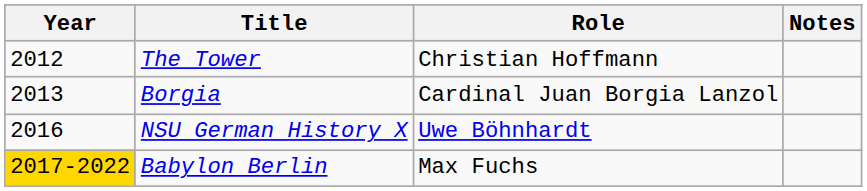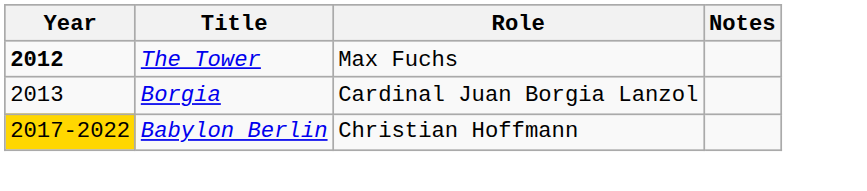 <table class="wikitable sortable">
 <tr>
 <th>Year</th>
 <th>Title</th>
 <th>Role</th>
 <th class="unsortable">Notes</th>
 </tr>
 <tr>
-<td>2012</td>
+<td><strong>2012</strong></td>
 <td><em><a href='#'>The Tower</a></em></td>
-<td>Christian Hoffmann</td>
+<td>Max Fuchs</td>
 <td></td>
 </tr>
 <tr>
 <td>2013</td>
 <td><em><a href='#'>Borgia</a></em></td>
 <td>Cardinal Juan Borgia Lanzol</td>
 <td></td>
 </tr>
 <tr>
-<td>2016</td>
-<td><em><a href='#'>NSU German History X</a></em></td>
-<td><a href='#'>Uwe Böhnhardt</a></td>
-<td></td>
-</tr>
-<tr>
 <td style="background: gold;">2017-2022</td>
 <td><em><a href='#'>Babylon Berlin</a></em></td>
-<td>Max Fuchs</td>
+<td>Christian Hoffmann</td>
 <td></td>
 </tr>
 </table>
